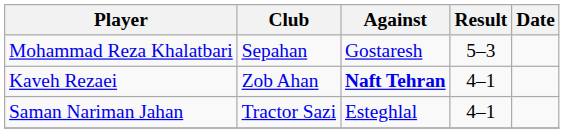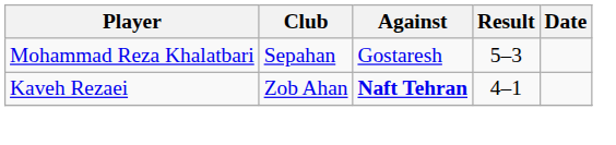 <table class="wikitable sortable">
 <tr>
 <th>Player</th>
 <th>Club</th>
 <th>Against</th>
 <th align=center>Result</th>
 <th>Date</th>
 </tr>
 <tr>
 <td> <a href='#'>Mohammad Reza Khalatbari</a></td>
 <td><a href='#'>Sepahan</a></td>
 <td><a href='#'>Gostaresh</a></td>
 <td align=center>5–3</td>
 <td></td>
 </tr>
 <tr>
 <td> <a href='#'>Kaveh Rezaei</a></td>
 <td><a href='#'>Zob Ahan</a></td>
 <td><strong><a href='#'>Naft Tehran</a></strong></td>
 <td align=center>4–1</td>
 <td></td>
 </tr>
 <tr>
-<td> <a href='#'>Saman Nariman Jahan</a></td>
-<td><a href='#'>Tractor Sazi</a></td>
-<td><a href='#'>Esteghlal</a></td>
-<td align=center>4–1</td>
-<td></td>
-</tr>
-<tr>
 </tr>
 </table>
